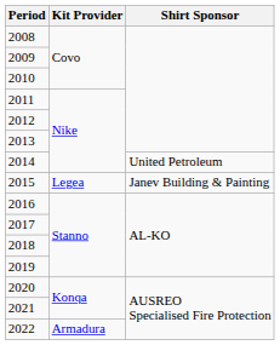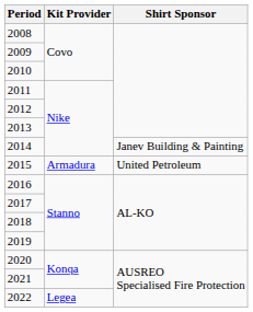 <table class="wikitable">
 <tr>
 <th>Period</th>
 <th>Kit Provider</th>
 <th>Shirt Sponsor</th>
 </tr>
 <tr>
 <td>2008</td>
 <td rowspan="3"> Covo</td>
 <td rowspan="6"></td>
 </tr>
 <tr>
 <td>2009</td>
 </tr>
 <tr>
 <td>2010</td>
 </tr>
 <tr>
 <td>2011</td>
 <td rowspan="4"> <a href='#'>Nike</a></td>
 </tr>
 <tr>
 <td>2012</td>
 </tr>
 <tr>
 <td>2013</td>
 </tr>
 <tr>
 <td>2014</td>
-<td>United Petroleum</td>
+<td>Janev Building & Painting</td>
 </tr>
 <tr>
 <td>2015</td>
-<td> <a href='#'>Legea</a></td>
-<td>Janev Building & Painting</td>
+<td> <a href='#'>Armadura</a></td>
+<td>United Petroleum</td>
 </tr>
 <tr>
 <td>2016</td>
 <td rowspan="4"> <a href='#'>Stanno</a></td>
 <td rowspan="4">AL-KO</td>
 </tr>
 <tr>
 <td>2017</td>
 </tr>
 <tr>
 <td>2018</td>
 </tr>
 <tr>
 <td>2019</td>
 </tr>
 <tr>
 <td>2020</td>
 <td rowspan="2"> <a href='#'>Konqa</a></td>
 <td rowspan= "3">AUSREO<br>Specialised Fire Protection</td>
 </tr>
 <tr>
 <td>2021</td>
 </tr>
 <tr>
 <td>2022</td>
-<td> <a href='#'>Armadura</a></td>
+<td> <a href='#'>Legea</a></td>
 </tr>
 </table>
